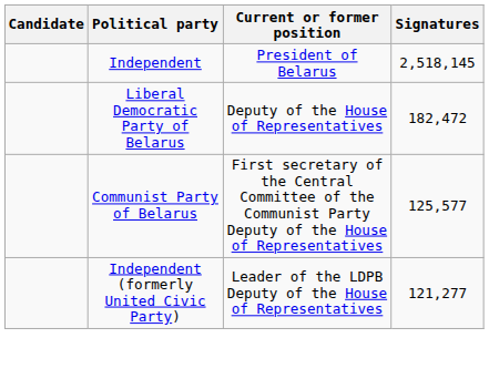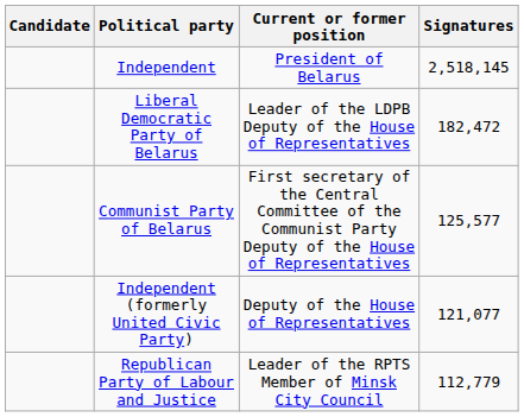 <table class="wikitable sortable" style="text-align:center">
 <tr>
 <th scope="col">Candidate</th>
 <th scope="col" style="width: 120px">Political party</th>
 <th scope="col" style="width: 150px">Current or former position</th>
 <th scope="col" style="width: 80px">Signatures</th>
 </tr>
 <tr>
 <td></td>
 <td><a href='#'>Independent</a></td>
 <td><a href='#'>President of Belarus</a> </td>
 <td>2,518,145</td>
 </tr>
 <tr>
 <td></td>
 <td><a href='#'>Liberal Democratic Party of Belarus</a></td>
-<td>Deputy of the <a href='#'>House of Representatives</a> </td>
+<td>Leader of the LDPB <br>Deputy of the <a href='#'>House of Representatives</a> </td>
 <td>182,472</td>
 </tr>
 <tr>
 <td></td>
 <td><a href='#'>Communist Party of Belarus</a></td>
 <td>First secretary of the Central Committee of the Communist Party <br>Deputy of the <a href='#'>House of Representatives</a> </td>
 <td>125,577</td>
 </tr>
 <tr>
 <td></td>
 <td><a href='#'>Independent</a> (formerly <a href='#'>United Civic Party</a>)</td>
-<td>Leader of the LDPB <br>Deputy of the <a href='#'>House of Representatives</a> </td>
-<td>121,277</td>
+<td>Deputy of the <a href='#'>House of Representatives</a> </td>
+<td>121,077</td>
+</tr>
+<tr>
+<td></td>
+<td><a href='#'>Republican Party of Labour and Justice</a></td>
+<td>Leader of the RPTS <br>Member of <a href='#'>Minsk City Council</a> </td>
+<td>112,779</td>
 </tr>
 </table>
